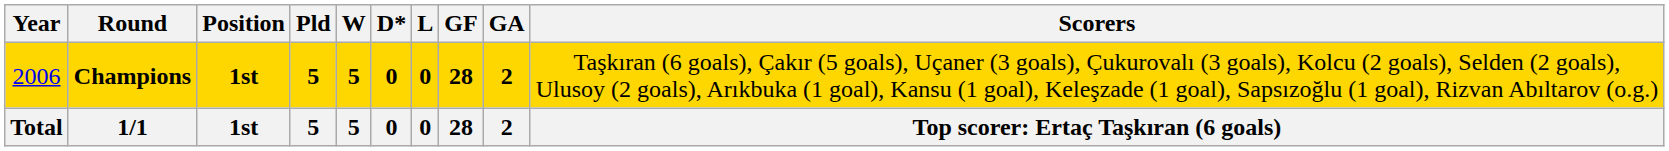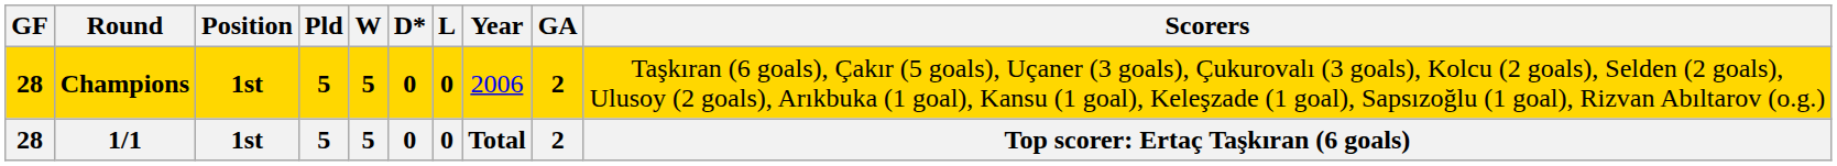 <table class="wikitable" style="text-align:center;">
 <tr>
-<th>Year</th>
+<th abbr="Goals for">GF</th>
 <th>Round</th>
 <th>Position</th>
 <th abbr="Played">Pld</th>
 <th abbr="Won">W</th>
 <th abbr="Drawn">D*</th>
 <th abbr="Lost">L</th>
-<th abbr="Goals for">GF</th>
+<th>Year</th>
 <th abbr="Goals against">GA</th>
 <th>Scorers</th>
 </tr>
 <tr style="background:gold">
-<td> <a href='#'>2006</a></td>
+<td><strong>28</strong></td>
 <td><strong>Champions</strong></td>
 <td><strong>1st</strong></td>
 <td><strong>5</strong></td>
 <td><strong>5</strong></td>
 <td><strong>0</strong></td>
 <td><strong>0</strong></td>
-<td><strong>28</strong></td>
+<td> <a href='#'>2006</a></td>
 <td><strong>2</strong></td>
 <td>Taşkıran (6 goals), Çakır (5 goals), Uçaner (3 goals), Çukurovalı (3 goals), Kolcu (2 goals), Selden (2 goals),<br>Ulusoy (2 goals), Arıkbuka (1 goal), Kansu (1 goal), Keleşzade (1 goal), Sapsızoğlu (1 goal), Rizvan Abıltarov (o.g.)</td>
 </tr>
 <tr>
-<th><strong>Total</strong></th>
+<th><strong>28</strong></th>
 <th><strong>1/1</strong></th>
 <th><strong>1st</strong></th>
 <th><strong>5</strong></th>
 <th><strong>5</strong></th>
 <th><strong>0</strong></th>
 <th><strong>0</strong></th>
-<th><strong>28</strong></th>
+<th><strong>Total</strong></th>
 <th><strong>2</strong></th>
 <th><strong>Top scorer:</strong> Ertaç Taşkıran (6 goals)</th>
 </tr>
 </table>
